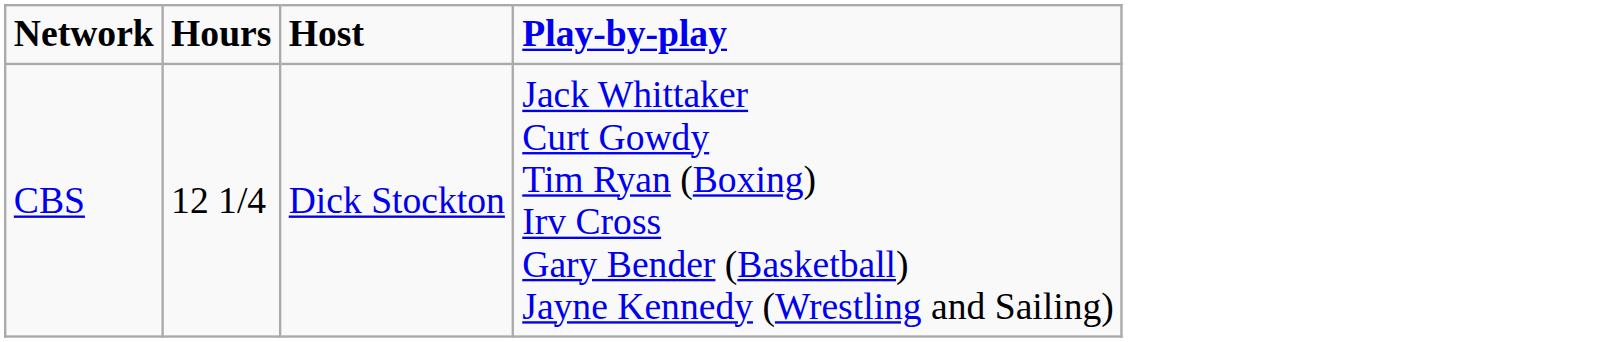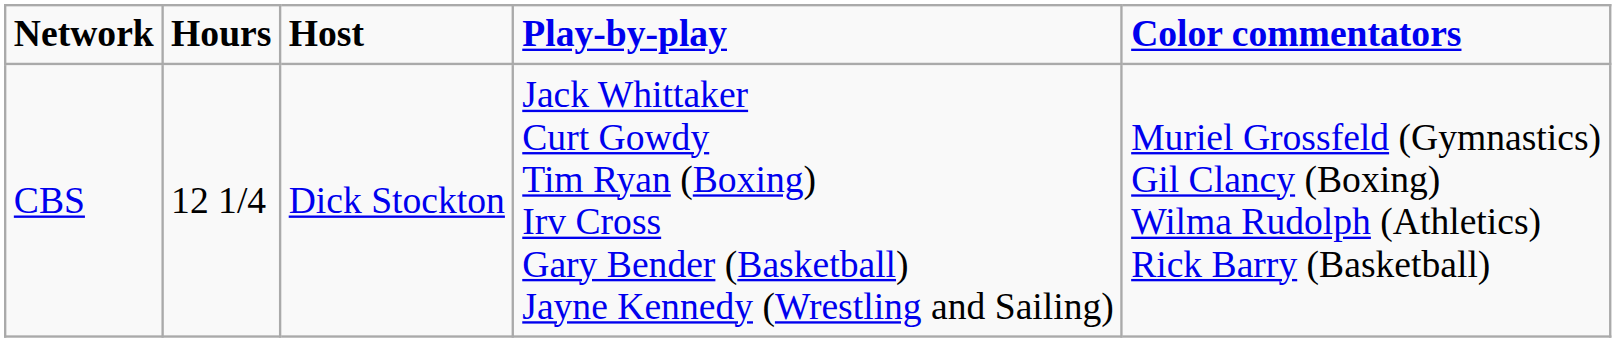 <table class=wikitable>
 <tr>
 <td><strong>Network</strong></td>
 <td><strong>Hours</strong></td>
 <td><strong>Host</strong></td>
 <td><strong><a href='#'>Play-by-play</a></strong></td>
+<td><strong><a href='#'>Color commentators</a></strong></td>
 </tr>
 <tr>
 <td><a href='#'>CBS</a></td>
 <td>12 1/4</td>
 <td><a href='#'>Dick Stockton</a></td>
 <td><a href='#'>Jack Whittaker</a><br><a href='#'>Curt Gowdy</a><br><a href='#'>Tim Ryan</a> (<a href='#'>Boxing</a>)<br><a href='#'>Irv Cross</a><br><a href='#'>Gary Bender</a> (<a href='#'>Basketball</a>)<br><a href='#'>Jayne Kennedy</a> (<a href='#'>Wrestling</a> and Sailing)</td>
+<td><a href='#'>Muriel Grossfeld</a> (Gymnastics)<br><a href='#'>Gil Clancy</a> (Boxing)<br><a href='#'>Wilma Rudolph</a> (Athletics)<br><a href='#'>Rick Barry</a> (Basketball)</td>
 </tr>
 </table>
